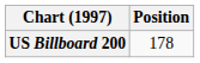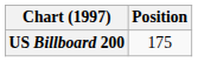 <table class="wikitable plainrowheaders" style="text-align:center">
 <tr>
 <th scope="col">Chart (1997)</th>
 <th scope="col">Position</th>
 </tr>
 <tr>
 <th scope="row">US <em>Billboard</em> 200</th>
-<td>178</td>
+<td>175</td>
 </tr>
 </table>
